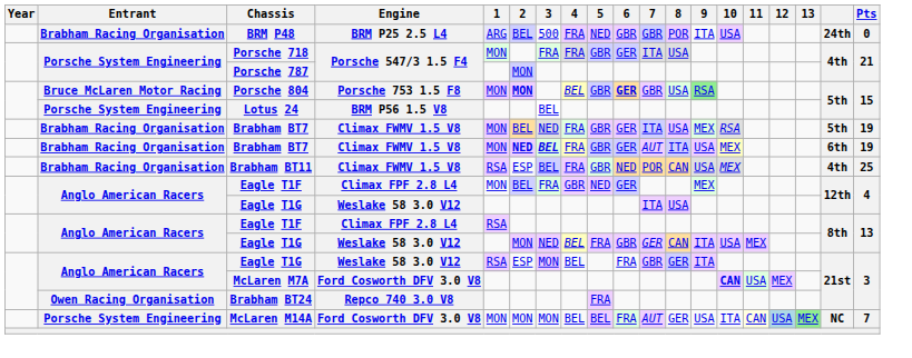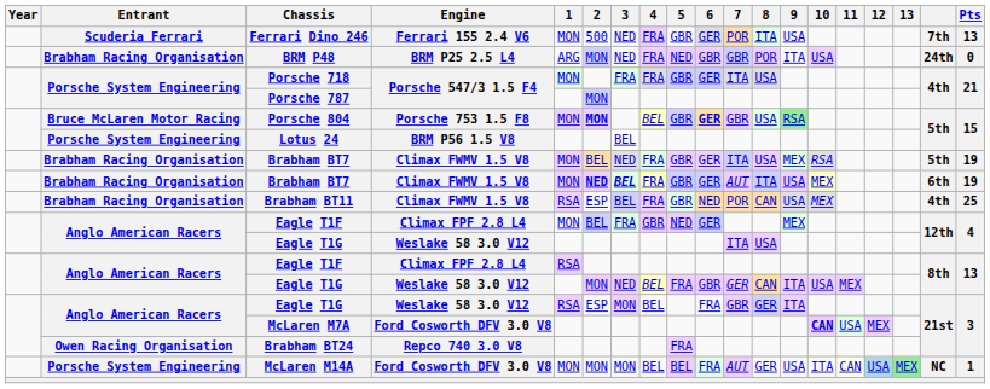 <table class="wikitable" style="text-align:center; font-size:90%">
 <tr>
 <th>Year</th>
 <th>Entrant</th>
 <th>Chassis</th>
 <th>Engine</th>
 <th>1</th>
 <th>2</th>
 <th>3</th>
 <th>4</th>
 <th>5</th>
 <th>6</th>
 <th>7</th>
 <th>8</th>
 <th>9</th>
 <th>10</th>
 <th>11</th>
 <th>12</th>
 <th>13</th>
 <th></th>
 <th><a href='#'>Pts</a></th>
 </tr>
 <tr>
 <td></td>
+<th><a href='#'>Scuderia Ferrari</a></th>
+<th><a href='#'>Ferrari</a> <a href='#'>Dino 246</a></th>
+<th><a href='#'>Ferrari</a> 155 2.4 <a href='#'>V6</a></th>
+<td><a href='#'>MON</a></td>
+<td><a href='#'>500</a></td>
+<td><a href='#'>NED</a></td>
+<td style="background:#EFCFFF;"><a href='#'>FRA</a><br></td>
+<td><a href='#'>GBR</a></td>
+<td style="background:#DFDFDF;"><a href='#'>GER</a><br></td>
+<td style="background:#FFDF9F;"><a href='#'>POR</a><br></td>
+<td style="background:#DFFFDF;"><a href='#'>ITA</a><br></td>
+<td><a href='#'>USA</a></td>
+<td></td>
+<td></td>
+<td></td>
+<td></td>
+<th>7th</th>
+<th>13</th>
+</tr>
+<tr>
+<td></td>
 <th><a href='#'>Brabham Racing Organisation</a></th>
 <th><a href='#'>BRM</a> <a href='#'>P48</a></th>
 <th><a href='#'>BRM</a> P25 2.5 <a href='#'>L4</a></th>
-<td style="background: lavender;"><a href='#'>ARG</a></td>
-<td style="background:#CFCFFF;"><a href='#'>BEL</a><br></td>
-<td><a href='#'>500</a></td>
+<td><a href='#'>ARG</a></td>
+<td style="background:#CFCFFF;"><a href='#'>MON</a><br></td>
+<td><a href='#'>NED</a></td>
 <td style="background:#EFCFFF;"><a href='#'>FRA</a><br></td>
 <td style="background:#EFCFFF;"><a href='#'>NED</a><br></td>
 <td style="background:#EFCFFF;"><a href='#'>GBR</a><br></td>
 <td style="background:#CFCFFF;"><a href='#'>GBR</a><br></td>
 <td style="background:#EFCFFF;"><a href='#'>POR</a><br></td>
 <td><a href='#'>ITA</a></td>
 <td style="background:#EFCFFF;"><a href='#'>USA</a><br></td>
 <td></td>
 <td></td>
 <td></td>
 <th>24th</th>
 <th>0</th>
 </tr>
 <tr>
 <td rowspan=2></td>
 <th rowspan=2><a href='#'>Porsche System Engineering</a></th>
 <th><a href='#'>Porsche</a> <a href='#'>718</a></th>
 <th rowspan=2><a href='#'>Porsche</a> 547/3 1.5 <a href='#'>F4</a></th>
 <td style="background:#DFFFDF;"><a href='#'>MON</a><br></td>
 <td></td>
 <td style="background:#DFFFDF;"><a href='#'>FRA</a><br></td>
 <td style="background:#DFDFDF;"><a href='#'>FRA</a><br></td>
 <td style="background:#CFCFFF;"><a href='#'>GBR</a><br></td>
 <td style="background:#CFCFFF;"><a href='#'>GER</a><br></td>
 <td style="background:#DFDFDF;"><a href='#'>ITA</a><br></td>
 <td style="background:#DFDFDF;"><a href='#'>USA</a><br></td>
 <td></td>
 <td></td>
 <td></td>
 <td></td>
 <td></td>
 <th rowspan=2>4th</th>
 <th rowspan=2>21</th>
 </tr>
 <tr>
 <th><a href='#'>Porsche</a> <a href='#'>787</a></th>
 <td></td>
 <td style="background:#CFCFFF;"><a href='#'>MON</a><br></td>
 <td></td>
 <td></td>
 <td></td>
 <td></td>
 <td></td>
 <td></td>
 <td></td>
 <td></td>
 <td></td>
 <td></td>
 <td></td>
 </tr>
 <tr>
 <td rowspan=2></td>
 <th><a href='#'>Bruce McLaren Motor Racing</a></th>
 <th><a href='#'>Porsche</a> <a href='#'>804</a></th>
 <th><a href='#'>Porsche</a> 753 1.5 <a href='#'>F8</a></th>
 <td style="background:#EFCFFF;"><a href='#'>MON</a><br></td>
 <td style="background:#EFCFFF;"><strong><a href='#'>MON</a><br></strong></td>
 <td></td>
 <td style="background:#FFFFBF;"><em><a href='#'>BEL</a></em><br></td>
 <td style="background:#CFCFFF;"><a href='#'>GBR</a><br></td>
 <td style="background:#FFDF9F;"><strong><a href='#'>GER</a></strong><br></td>
 <td style="background:#EFCFFF;"><a href='#'>GBR</a><br></td>
 <td style="background:#DFFFDF;"><a href='#'>USA</a><br></td>
 <td style="background: lightgreen;"><a href='#'>RSA</a></td>
 <td></td>
 <td></td>
 <td></td>
 <td></td>
 <th rowspan=2>5th</th>
 <th rowspan=2>15</th>
 </tr>
 <tr>
 <th><a href='#'>Porsche System Engineering</a></th>
 <th><a href='#'>Lotus</a> <a href='#'>24</a></th>
 <th><a href='#'>BRM</a> P56 1.5 <a href='#'>V8</a></th>
 <td></td>
 <td></td>
 <td style="background:#fff;"><a href='#'>BEL</a><br></td>
 <td></td>
 <td></td>
 <td></td>
 <td></td>
 <td></td>
 <td></td>
 <td></td>
 <td></td>
 <td></td>
 <td></td>
 </tr>
 <tr>
 <td></td>
 <th><a href='#'>Brabham Racing Organisation</a></th>
 <th><a href='#'>Brabham</a> <a href='#'>BT7</a></th>
 <th><a href='#'>Climax FWMV 1.5 V8</a></th>
 <td style="background:#EFCFFF;"><a href='#'>MON</a><br></td>
 <td style="background:#FFDF9F;"><a href='#'>BEL</a><br></td>
 <td style="background:#DFDFDF;"><a href='#'>NED</a><br></td>
 <td style="background:#DFFFDF;"><a href='#'>FRA</a><br></td>
 <td style="background:#EFCFFF;"><a href='#'>GBR</a><br></td>
 <td style="background:#EFCFFF;"><a href='#'>GER</a><br></td>
 <td style="background:#CFCFFF;"><a href='#'>ITA</a><br></td>
 <td style="background:#EFCFFF;"><a href='#'>USA</a><br></td>
 <td style="background:#DFFFDF;"><a href='#'>MEX</a><br></td>
 <td style="background:#DFDFDF;"><em><a href='#'>RSA</a></em><br></td>
 <td></td>
 <td></td>
 <td></td>
 <th>5th</th>
 <th>19</th>
 </tr>
 <tr>
 <td></td>
 <th><a href='#'>Brabham Racing Organisation</a></th>
 <th><a href='#'>Brabham</a> <a href='#'>BT7</a></th>
 <th><a href='#'>Climax FWMV 1.5 V8</a></th>
 <td style="background:#EFCFFF;"><a href='#'>MON</a><br></td>
 <td style="background:#EFCFFF;"><strong><a href='#'>NED</a></strong><br></td>
 <td style="background:#DFFFDF;"><strong><em><a href='#'>BEL</a></em></strong><br></td>
 <td style="background:#FFFFBF;"><a href='#'>FRA</a><br></td>
 <td style="background:#CFCFFF;"><a href='#'>GBR</a><br></td>
 <td style="background:#CFCFFF;"><a href='#'>GER</a><br></td>
 <td style="background:#EFCFFF;"><em><a href='#'>AUT</a></em><br></td>
 <td style="background:#CFCFFF;"><a href='#'>ITA</a><br></td>
 <td style="background:#EFCFFF;"><a href='#'>USA</a><br></td>
 <td style="background:#FFFFBF;"><a href='#'>MEX</a><br></td>
 <td></td>
 <td></td>
 <td></td>
 <th>6th</th>
 <th>19</th>
 </tr>
 <tr>
 <td></td>
 <th><a href='#'>Brabham Racing Organisation</a></th>
 <th><a href='#'>Brabham</a> <a href='#'>BT11</a></th>
 <th><a href='#'>Climax FWMV 1.5 V8</a></th>
 <td style="background:#EFCFFF;"><a href='#'>RSA</a><br></td>
 <td><a href='#'>ESP</a></td>
 <td style="background:#CFCFFF;"><a href='#'>BEL</a><br></td>
 <td style="background:#EFCFFF;"><a href='#'>FRA</a><br></td>
 <td style="background:#DFFFDF;"><a href='#'>GBR</a><br></td>
 <td style="background:#FFDF9F;"><a href='#'>NED</a><br></td>
 <td style="background:#FFDF9F;"><a href='#'>POR</a><br></td>
 <td style="background:#FFDF9F;"><a href='#'>CAN</a><br></td>
 <td style="background:#DFDFDF;"><a href='#'>USA</a><br></td>
 <td style="background:#DFDFDF;"><em><a href='#'>MEX</a></em><br></td>
 <td></td>
 <td></td>
 <td></td>
 <th>4th</th>
 <th>25</th>
 </tr>
 <tr>
 <td rowspan=2></td>
 <th rowspan=2><a href='#'>Anglo American Racers</a></th>
 <th><a href='#'>Eagle</a> <a href='#'>T1F</a></th>
 <th><a href='#'>Climax FPF 2.8 L4</a></th>
 <td><a href='#'>MON</a></td>
 <td style="background:#CFCFFF;"><a href='#'>BEL</a><br></td>
 <td style="background:#DFFFDF;"><a href='#'>FRA</a><br></td>
 <td style="background:#EFCFFF;"><a href='#'>GBR</a><br></td>
 <td style="background:#EFCFFF;"><a href='#'>NED</a><br></td>
 <td style="background:#CFCFFF;"><a href='#'>GER</a><br></td>
 <td></td>
 <td></td>
 <td style="background:#DFFFDF;"><a href='#'>MEX</a><br></td>
 <td></td>
 <td></td>
 <td></td>
 <td></td>
 <th rowspan=2>12th</th>
 <th rowspan=2>4</th>
 </tr>
 <tr>
 <th><a href='#'>Eagle</a> <a href='#'>T1G</a></th>
 <th><a href='#'>Weslake</a> 58 3.0 <a href='#'>V12</a></th>
 <td></td>
 <td></td>
 <td></td>
 <td></td>
 <td></td>
 <td></td>
 <td style="background:#EFCFFF;"><a href='#'>ITA</a><br></td>
 <td style="background:#EFCFFF;"><a href='#'>USA</a><br></td>
 <td></td>
 <td></td>
 <td></td>
 <td></td>
 <td></td>
 </tr>
 <tr>
 <td rowspan=2></td>
 <th rowspan=2><a href='#'>Anglo American Racers</a></th>
 <th><a href='#'>Eagle</a> <a href='#'>T1F</a></th>
 <th><a href='#'>Climax FPF 2.8 L4</a></th>
 <td style="background:#EFCFFF;"><a href='#'>RSA</a><br></td>
 <td></td>
 <td></td>
 <td></td>
 <td></td>
 <td></td>
 <td></td>
 <td></td>
 <td></td>
 <td></td>
 <td></td>
 <td></td>
 <td></td>
 <th rowspan=2>8th</th>
 <th rowspan=2>13</th>
 </tr>
 <tr>
 <th><a href='#'>Eagle</a> <a href='#'>T1G</a></th>
 <th><a href='#'>Weslake</a> 58 3.0 <a href='#'>V12</a></th>
 <td></td>
 <td style="background:#EFCFFF;"><a href='#'>MON</a><br></td>
 <td style="background:#EFCFFF;"><a href='#'>NED</a><br></td>
 <td style="background:#FFFFBF;"><em><a href='#'>BEL</a></em><br></td>
 <td style="background:#EFCFFF;"><a href='#'>FRA</a><br></td>
 <td style="background:#EFCFFF;"><a href='#'>GBR</a><br></td>
 <td style="background:#EFCFFF;"><em><a href='#'>GER</a></em><br></td>
 <td style="background:#FFDF9F;"><a href='#'>CAN</a><br></td>
 <td style="background:#EFCFFF;"><a href='#'>ITA</a><br></td>
 <td style="background:#EFCFFF;"><a href='#'>USA</a><br></td>
 <td style="background:#EFCFFF;"><a href='#'>MEX</a><br></td>
 <td></td>
 <td></td>
 </tr>
 <tr>
 <td rowspan=3></td>
 <th rowspan=2><a href='#'>Anglo American Racers</a></th>
 <th><a href='#'>Eagle</a> <a href='#'>T1G</a></th>
 <th><a href='#'>Weslake</a> 58 3.0 <a href='#'>V12</a></th>
 <td style="background:#EFCFFF;"><a href='#'>RSA</a><br></td>
 <td><a href='#'>ESP</a></td>
 <td style="background:#EFCFFF;"><a href='#'>MON</a><br></td>
 <td><a href='#'>BEL</a></td>
 <td></td>
 <td><a href='#'>FRA</a></td>
 <td style="background:#EFCFFF;"><a href='#'>GBR</a><br></td>
 <td style="background:#CFCFFF;"><a href='#'>GER</a><br></td>
 <td style="background:#EFCFFF;"><a href='#'>ITA</a><br></td>
 <td></td>
 <td></td>
 <td></td>
 <td></td>
 <th rowspan=3>21st</th>
 <th rowspan=3>3</th>
 </tr>
 <tr>
 <th><a href='#'>McLaren</a> <a href='#'>M7A</a></th>
 <th><a href='#'>Ford Cosworth DFV</a> 3.0 <a href='#'>V8</a></th>
 <td></td>
 <td></td>
 <td></td>
 <td></td>
 <td></td>
 <td></td>
 <td></td>
 <td></td>
 <td></td>
 <td style="background:#EFCFFF;"><strong><a href='#'>CAN</a><br></strong></td>
 <td style="background:#DFFFDF;"><a href='#'>USA</a><br></td>
 <td style="background:#EFCFFF;"><a href='#'>MEX</a><br></td>
 <td></td>
 </tr>
 <tr>
 <th><a href='#'>Owen Racing Organisation</a></th>
 <th><a href='#'>Brabham</a> <a href='#'>BT24</a></th>
 <th><a href='#'>Repco 740 3.0 V8</a></th>
 <td></td>
 <td></td>
 <td></td>
 <td></td>
 <td style="background:#EFCFFF;"><a href='#'>FRA</a><br></td>
 <td></td>
 <td></td>
 <td></td>
 <td></td>
 <td></td>
 <td></td>
 <td></td>
 <td></td>
 </tr>
 <tr>
 <td></td>
 <th><a href='#'>Porsche System Engineering</a></th>
 <th><a href='#'>McLaren</a> <a href='#'>M14A</a></th>
 <th><a href='#'>Ford Cosworth DFV</a> 3.0 <a href='#'>V8</a></th>
 <td><a href='#'>MON</a></td>
 <td><a href='#'>MON</a></td>
 <td><a href='#'>MON</a></td>
 <td><a href='#'>BEL</a></td>
 <td style="background:#EFCFFF;"><a href='#'>BEL</a><br></td>
 <td style="background:#DFFFDF;"><a href='#'>FRA</a><br></td>
 <td style="background:#EFCFFF;"><em><a href='#'>AUT</a></em><br></td>
 <td><a href='#'>GER</a></td>
 <td><a href='#'>USA</a></td>
 <td><a href='#'>ITA</a></td>
 <td style="background: lightyellow;"><a href='#'>CAN</a></td>
 <td style="background: lightblue;"><a href='#'>USA</a></td>
 <td style="background: lightgreen;"><a href='#'>MEX</a></td>
 <th>NC</th>
-<th>7</th>
+<th>1</th>
 </tr>
 <tr>
 <th colspan="19"></th>
 </tr>
 </table>
